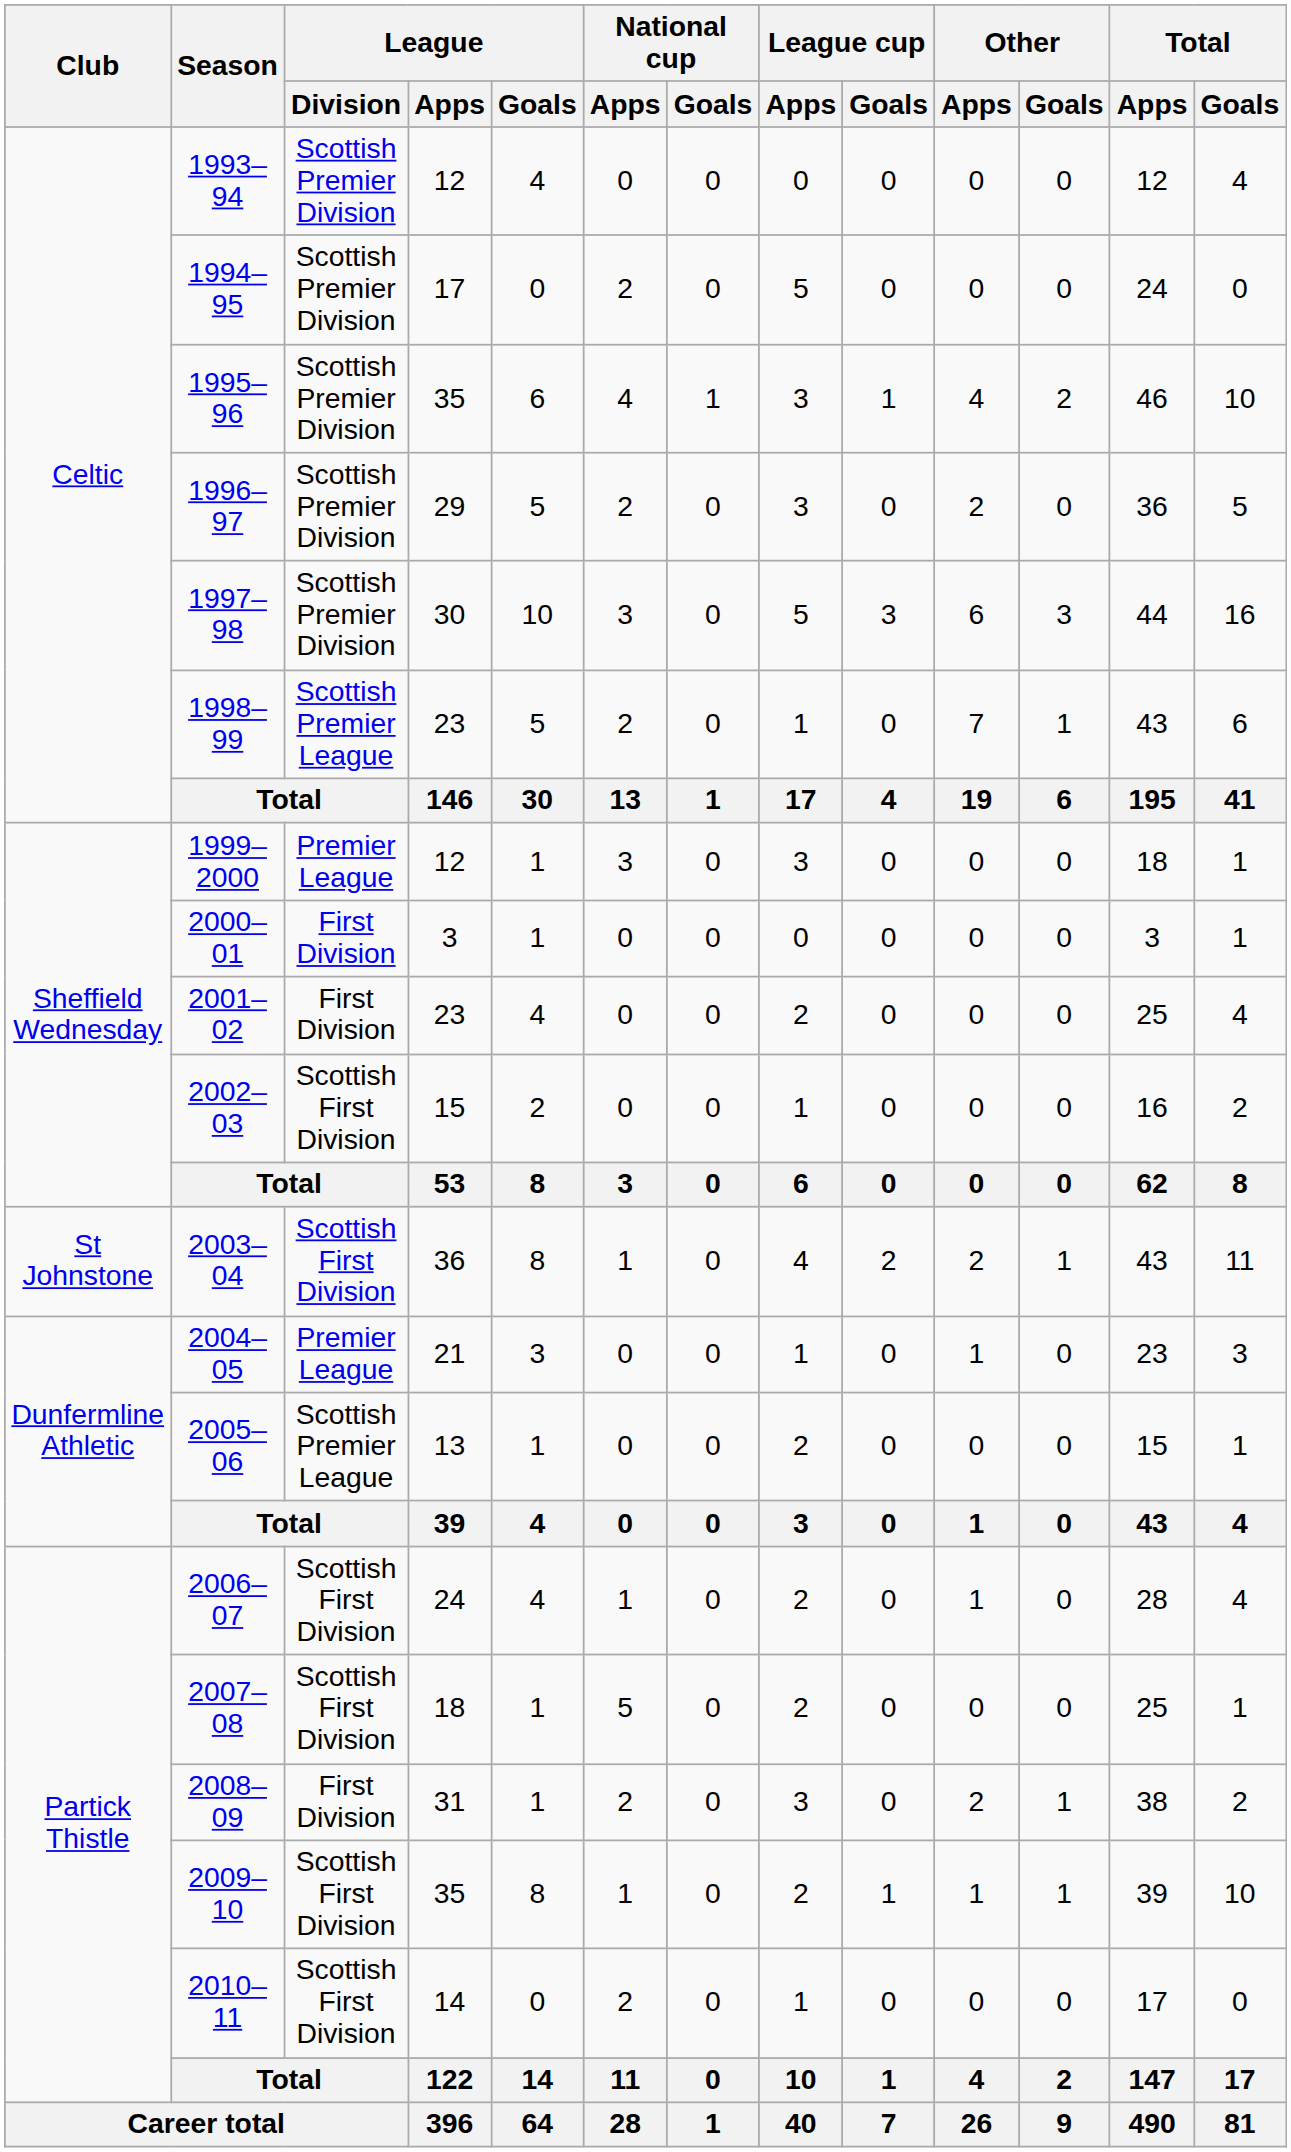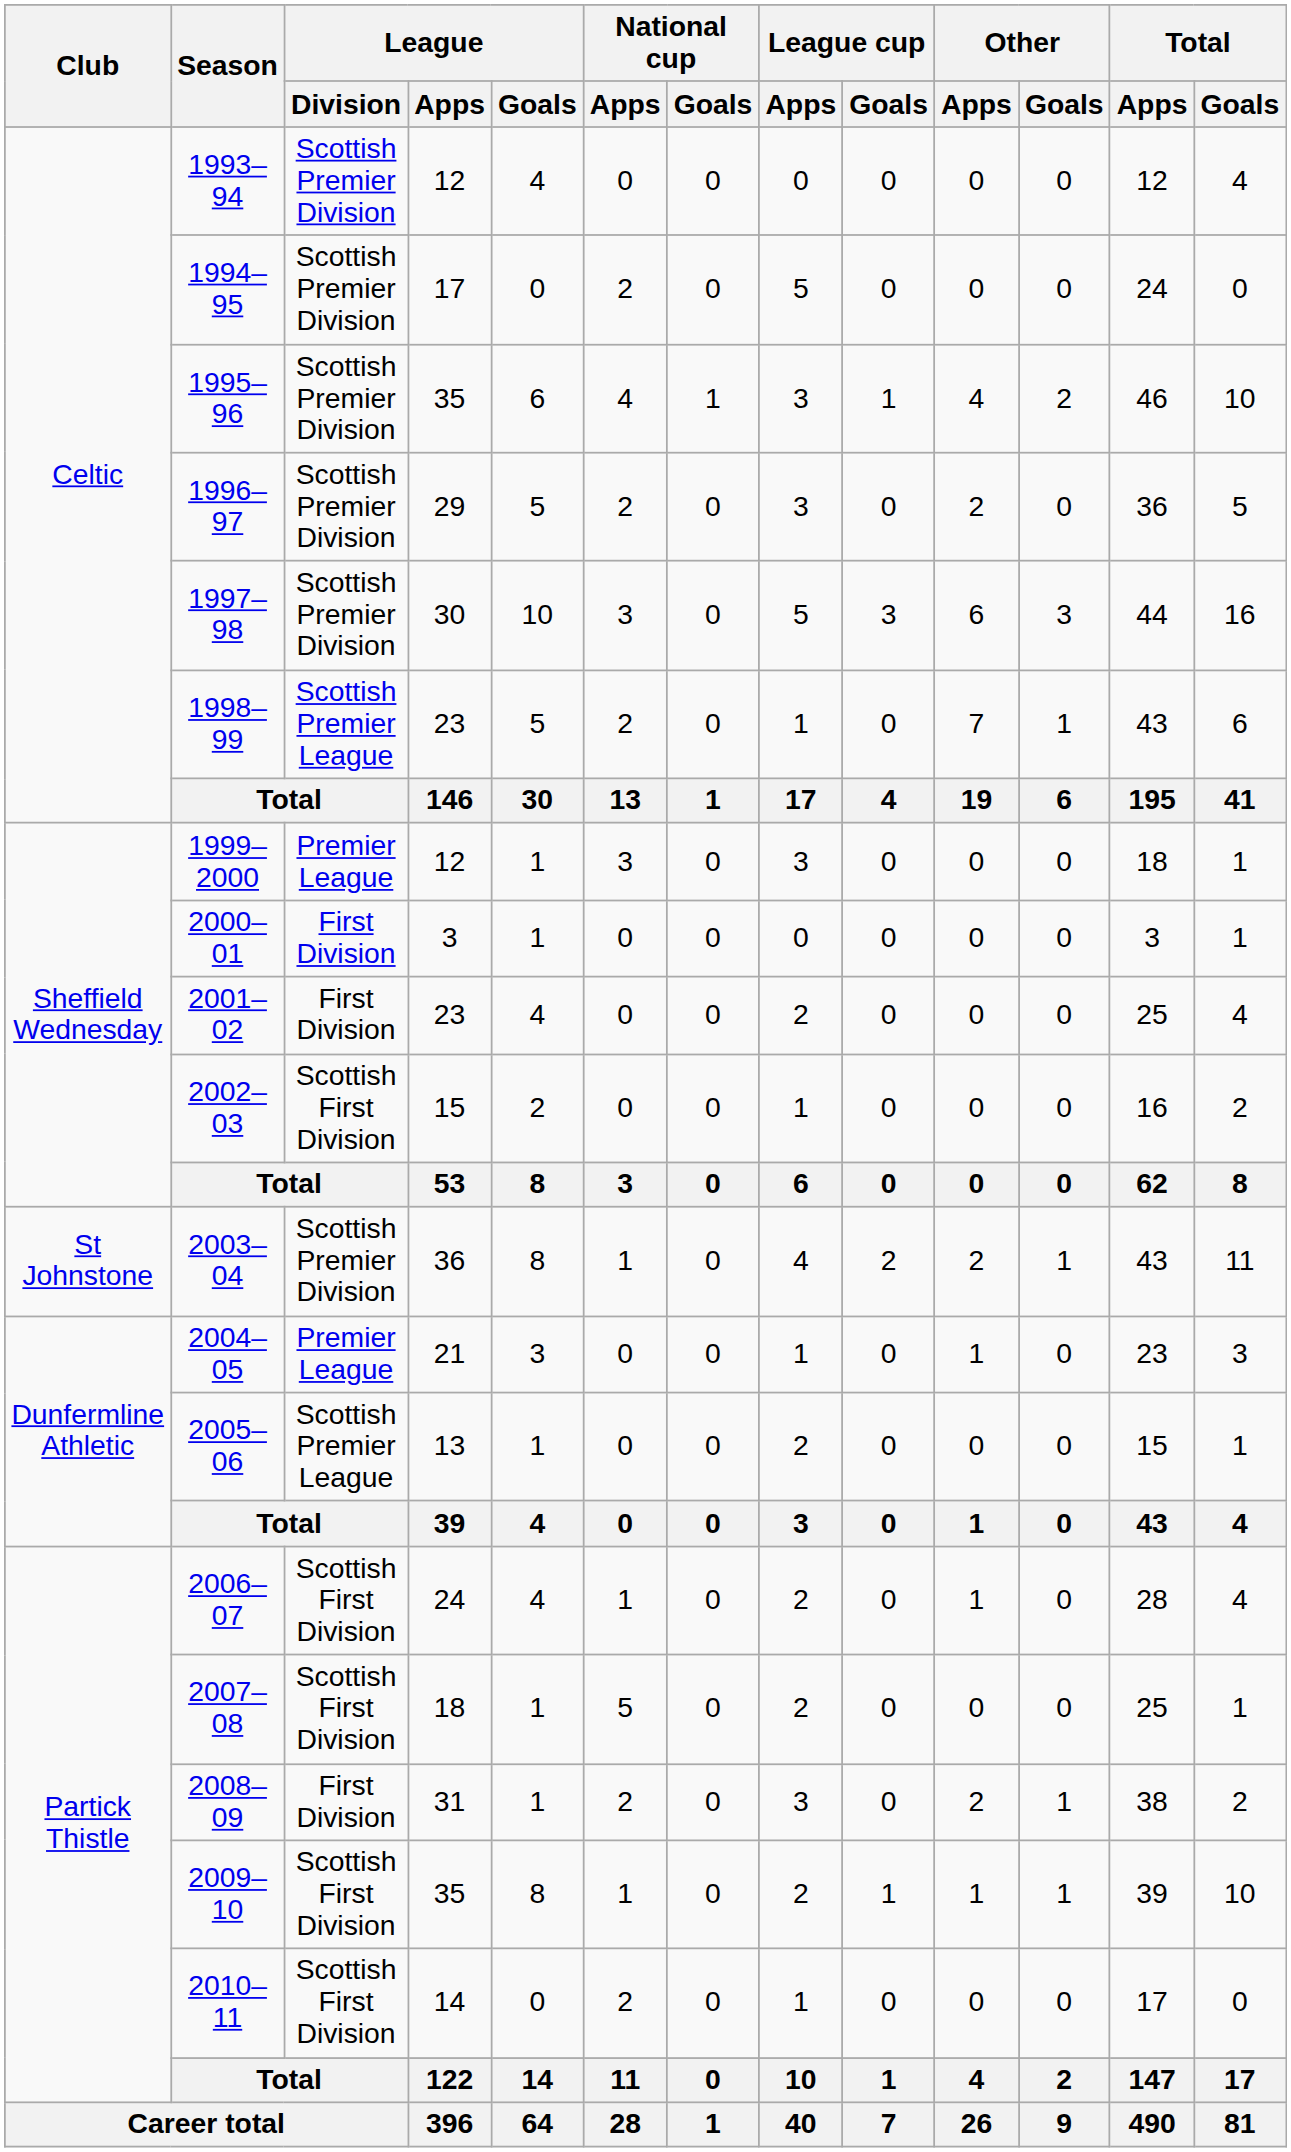 <table class="wikitable" style="text-align:center">
 <tr>
 <th rowspan="2">Club</th>
 <th rowspan="2">Season</th>
 <th colspan="3">League</th>
 <th colspan="2">National cup</th>
 <th colspan="2">League cup</th>
 <th colspan="2">Other</th>
 <th colspan="2">Total</th>
 </tr>
 <tr>
 <th>Division</th>
 <th>Apps</th>
 <th>Goals</th>
 <th>Apps</th>
 <th>Goals</th>
 <th>Apps</th>
 <th>Goals</th>
 <th>Apps</th>
 <th>Goals</th>
 <th>Apps</th>
 <th>Goals</th>
 </tr>
 <tr>
 <td rowspan="7"><a href='#'>Celtic</a></td>
 <td><a href='#'>1993–94</a></td>
 <td><a href='#'>Scottish Premier Division</a></td>
 <td>12</td>
 <td>4</td>
 <td>0</td>
 <td>0</td>
 <td>0</td>
 <td>0</td>
 <td>0</td>
 <td>0</td>
 <td>12</td>
 <td>4</td>
 </tr>
 <tr>
 <td><a href='#'>1994–95</a></td>
 <td>Scottish Premier Division</td>
 <td>17</td>
 <td>0</td>
 <td>2</td>
 <td>0</td>
 <td>5</td>
 <td>0</td>
 <td>0</td>
 <td>0</td>
 <td>24</td>
 <td>0</td>
 </tr>
 <tr>
 <td><a href='#'>1995–96</a></td>
 <td>Scottish Premier Division</td>
 <td>35</td>
 <td>6</td>
 <td>4</td>
 <td>1</td>
 <td>3</td>
 <td>1</td>
 <td>4</td>
 <td>2</td>
 <td>46</td>
 <td>10</td>
 </tr>
 <tr>
 <td><a href='#'>1996–97</a></td>
 <td>Scottish Premier Division</td>
 <td>29</td>
 <td>5</td>
 <td>2</td>
 <td>0</td>
 <td>3</td>
 <td>0</td>
 <td>2</td>
 <td>0</td>
 <td>36</td>
 <td>5</td>
 </tr>
 <tr>
 <td><a href='#'>1997–98</a></td>
 <td>Scottish Premier Division</td>
 <td>30</td>
 <td>10</td>
 <td>3</td>
 <td>0</td>
 <td>5</td>
 <td>3</td>
 <td>6</td>
 <td>3</td>
 <td>44</td>
 <td>16</td>
 </tr>
 <tr>
 <td><a href='#'>1998–99</a></td>
 <td><a href='#'>Scottish Premier League</a></td>
 <td>23</td>
 <td>5</td>
 <td>2</td>
 <td>0</td>
 <td>1</td>
 <td>0</td>
 <td>7</td>
 <td>1</td>
 <td>43</td>
 <td>6</td>
 </tr>
 <tr>
 <th colspan="2">Total</th>
 <th>146</th>
 <th>30</th>
 <th>13</th>
 <th>1</th>
 <th>17</th>
 <th>4</th>
 <th>19</th>
 <th>6</th>
 <th>195</th>
 <th>41</th>
 </tr>
 <tr>
 <td rowspan="5"><a href='#'>Sheffield Wednesday</a></td>
 <td><a href='#'>1999–2000</a></td>
 <td><a href='#'>Premier League</a></td>
 <td>12</td>
 <td>1</td>
 <td>3</td>
 <td>0</td>
 <td>3</td>
 <td>0</td>
 <td>0</td>
 <td>0</td>
 <td>18</td>
 <td>1</td>
 </tr>
 <tr>
 <td><a href='#'>2000–01</a></td>
 <td><a href='#'>First Division</a></td>
 <td>3</td>
 <td>1</td>
 <td>0</td>
 <td>0</td>
 <td>0</td>
 <td>0</td>
 <td>0</td>
 <td>0</td>
 <td>3</td>
 <td>1</td>
 </tr>
 <tr>
 <td><a href='#'>2001–02</a></td>
 <td>First Division</td>
 <td>23</td>
 <td>4</td>
 <td>0</td>
 <td>0</td>
 <td>2</td>
 <td>0</td>
 <td>0</td>
 <td>0</td>
 <td>25</td>
 <td>4</td>
 </tr>
 <tr>
 <td><a href='#'>2002–03</a></td>
 <td>Scottish First Division</td>
 <td>15</td>
 <td>2</td>
 <td>0</td>
 <td>0</td>
 <td>1</td>
 <td>0</td>
 <td>0</td>
 <td>0</td>
 <td>16</td>
 <td>2</td>
 </tr>
 <tr>
 <th colspan="2">Total</th>
 <th>53</th>
 <th>8</th>
 <th>3</th>
 <th>0</th>
 <th>6</th>
 <th>0</th>
 <th>0</th>
 <th>0</th>
 <th>62</th>
 <th>8</th>
 </tr>
 <tr>
 <td><a href='#'>St Johnstone</a></td>
 <td><a href='#'>2003–04</a></td>
-<td><a href='#'>Scottish First Division</a></td>
+<td>Scottish Premier Division</td>
 <td>36</td>
 <td>8</td>
 <td>1</td>
 <td>0</td>
 <td>4</td>
 <td>2</td>
 <td>2</td>
 <td>1</td>
 <td>43</td>
 <td>11</td>
 </tr>
 <tr>
 <td rowspan="3"><a href='#'>Dunfermline Athletic</a></td>
 <td><a href='#'>2004–05</a></td>
 <td><a href='#'>Premier League</a></td>
 <td>21</td>
 <td>3</td>
 <td>0</td>
 <td>0</td>
 <td>1</td>
 <td>0</td>
 <td>1</td>
 <td>0</td>
 <td>23</td>
 <td>3</td>
 </tr>
 <tr>
 <td><a href='#'>2005–06</a></td>
 <td>Scottish Premier League</td>
 <td>13</td>
 <td>1</td>
 <td>0</td>
 <td>0</td>
 <td>2</td>
 <td>0</td>
 <td>0</td>
 <td>0</td>
 <td>15</td>
 <td>1</td>
 </tr>
 <tr>
 <th colspan="2">Total</th>
 <th>39</th>
 <th>4</th>
 <th>0</th>
 <th>0</th>
 <th>3</th>
 <th>0</th>
 <th>1</th>
 <th>0</th>
 <th>43</th>
 <th>4</th>
 </tr>
 <tr>
 <td rowspan="6"><a href='#'>Partick Thistle</a></td>
 <td><a href='#'>2006–07</a></td>
 <td>Scottish First Division</td>
 <td>24</td>
 <td>4</td>
 <td>1</td>
 <td>0</td>
 <td>2</td>
 <td>0</td>
 <td>1</td>
 <td>0</td>
 <td>28</td>
 <td>4</td>
 </tr>
 <tr>
 <td><a href='#'>2007–08</a></td>
 <td>Scottish First Division</td>
 <td>18</td>
 <td>1</td>
 <td>5</td>
 <td>0</td>
 <td>2</td>
 <td>0</td>
 <td>0</td>
 <td>0</td>
 <td>25</td>
 <td>1</td>
 </tr>
 <tr>
 <td><a href='#'>2008–09</a></td>
 <td>First Division</td>
 <td>31</td>
 <td>1</td>
 <td>2</td>
 <td>0</td>
 <td>3</td>
 <td>0</td>
 <td>2</td>
 <td>1</td>
 <td>38</td>
 <td>2</td>
 </tr>
 <tr>
 <td><a href='#'>2009–10</a></td>
 <td>Scottish First Division</td>
 <td>35</td>
 <td>8</td>
 <td>1</td>
 <td>0</td>
 <td>2</td>
 <td>1</td>
 <td>1</td>
 <td>1</td>
 <td>39</td>
 <td>10</td>
 </tr>
 <tr>
 <td><a href='#'>2010–11</a></td>
 <td>Scottish First Division</td>
 <td>14</td>
 <td>0</td>
 <td>2</td>
 <td>0</td>
 <td>1</td>
 <td>0</td>
 <td>0</td>
 <td>0</td>
 <td>17</td>
 <td>0</td>
 </tr>
 <tr>
 <th colspan="2">Total</th>
 <th>122</th>
 <th>14</th>
 <th>11</th>
 <th>0</th>
 <th>10</th>
 <th>1</th>
 <th>4</th>
 <th>2</th>
 <th>147</th>
 <th>17</th>
 </tr>
 <tr>
 <th colspan="3">Career total</th>
 <th>396</th>
 <th>64</th>
 <th>28</th>
 <th>1</th>
 <th>40</th>
 <th>7</th>
 <th>26</th>
 <th>9</th>
 <th>490</th>
 <th>81</th>
 </tr>
 </table>
